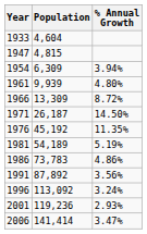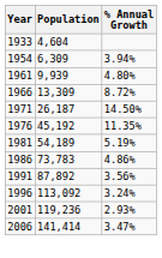 <table class="wikitable">
 <tr>
 <th>Year</th>
 <th>Population</th>
 <th>% Annual<br>Growth</th>
 </tr>
 <tr>
 <td>1933</td>
 <td>4,604</td>
-<td></td>
-</tr>
-<tr>
-<td>1947</td>
-<td>4,815</td>
 <td></td>
 </tr>
 <tr>
 <td>1954</td>
 <td>6,309</td>
 <td>3.94%</td>
 </tr>
 <tr>
 <td>1961</td>
 <td>9,939</td>
 <td>4.80%</td>
 </tr>
 <tr>
 <td>1966</td>
 <td>13,309</td>
 <td>8.72%</td>
 </tr>
 <tr>
 <td>1971</td>
 <td>26,187</td>
 <td>14.50%</td>
 </tr>
 <tr>
 <td>1976</td>
 <td>45,192</td>
 <td>11.35%</td>
 </tr>
 <tr>
 <td>1981</td>
 <td>54,189</td>
 <td>5.19%</td>
 </tr>
 <tr>
 <td>1986</td>
 <td>73,783</td>
 <td>4.86%</td>
 </tr>
 <tr>
 <td>1991</td>
 <td>87,892</td>
 <td>3.56%</td>
 </tr>
 <tr>
 <td>1996</td>
 <td>113,092</td>
 <td>3.24%</td>
 </tr>
 <tr>
 <td>2001</td>
 <td>119,236</td>
 <td>2.93%</td>
 </tr>
 <tr>
 <td>2006</td>
 <td>141,414</td>
 <td>3.47%</td>
 </tr>
 </table>
